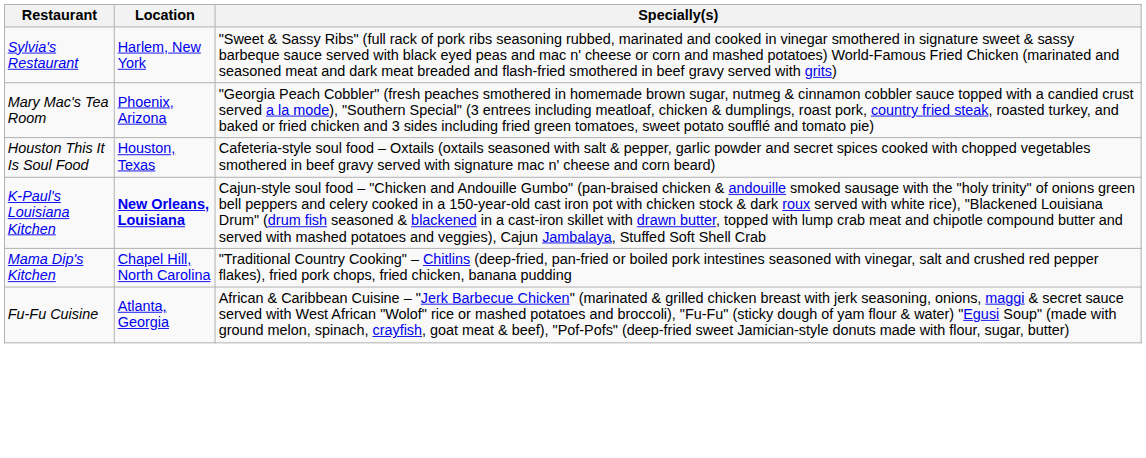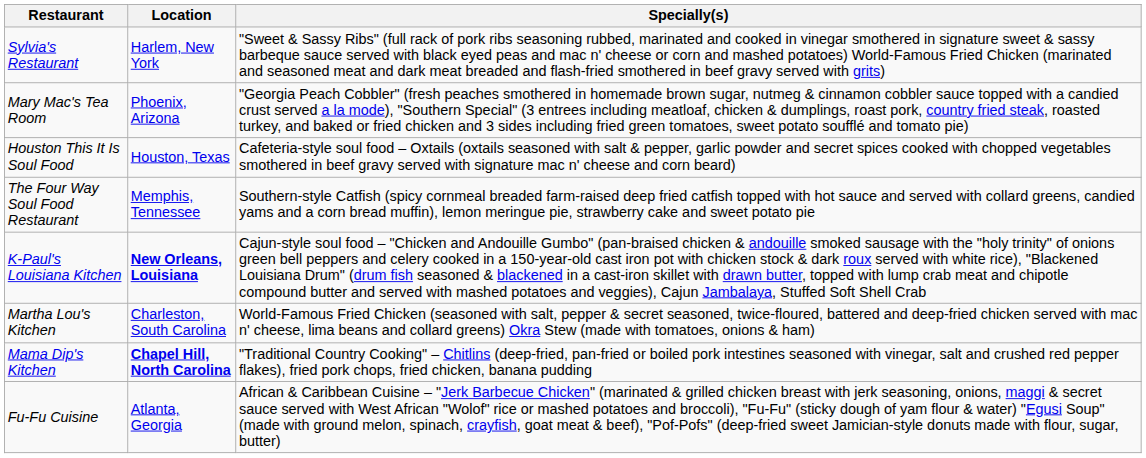 <table class="wikitable" style="width:100%;">
 <tr>
 <th>Restaurant</th>
 <th>Location</th>
 <th>Specially(s)</th>
 </tr>
 <tr>
 <td><em><a href='#'>Sylvia's Restaurant</a></em></td>
 <td><a href='#'>Harlem, New York</a></td>
 <td>"Sweet & Sassy Ribs" (full rack of pork ribs seasoning rubbed, marinated and cooked in vinegar smothered in signature sweet & sassy barbeque sauce served with black eyed peas and mac n' cheese or corn and mashed potatoes) World-Famous Fried Chicken (marinated and seasoned meat and dark meat breaded and flash-fried smothered in beef gravy served with <a href='#'>grits</a>)</td>
 </tr>
 <tr>
 <td><em>Mary Mac's Tea Room</em></td>
 <td><a href='#'>Phoenix, Arizona</a></td>
 <td>"Georgia Peach Cobbler" (fresh peaches smothered in homemade brown sugar, nutmeg & cinnamon cobbler sauce topped with a candied crust served <a href='#'>a la mode</a>), "Southern Special" (3 entrees including meatloaf, chicken & dumplings, roast pork, <a href='#'>country fried steak</a>, roasted turkey, and baked or fried chicken and 3 sides including fried green tomatoes, sweet potato soufflé and tomato pie)</td>
 </tr>
 <tr>
 <td><em>Houston This It Is Soul Food</em></td>
 <td><a href='#'>Houston, Texas</a></td>
 <td>Cafeteria-style soul food – Oxtails (oxtails seasoned with salt & pepper, garlic powder and secret spices cooked with chopped vegetables smothered in beef gravy served with signature mac n' cheese and corn beard)</td>
 </tr>
 <tr>
+<td><em>The Four Way Soul Food Restaurant</em></td>
+<td><a href='#'>Memphis, Tennessee</a></td>
+<td>Southern-style Catfish (spicy cornmeal breaded farm-raised deep fried catfish topped with hot sauce and served with collard greens, candied yams and a corn bread muffin), lemon meringue pie, strawberry cake and sweet potato pie</td>
+</tr>
+<tr>
 <td><em><a href='#'>K-Paul's Louisiana Kitchen</a></em></td>
 <td><strong><a href='#'>New Orleans, Louisiana</a></strong></td>
 <td>Cajun-style soul food – "Chicken and Andouille Gumbo" (pan-braised chicken & <a href='#'>andouille</a> smoked sausage with the "holy trinity" of onions green bell peppers and celery cooked in a 150-year-old cast iron pot with chicken stock & dark <a href='#'>roux</a> served with white rice), "Blackened Louisiana Drum" (<a href='#'>drum fish</a> seasoned & <a href='#'>blackened</a> in a cast-iron skillet with <a href='#'>drawn butter</a>, topped with lump crab meat and chipotle compound butter and served with mashed potatoes and veggies), Cajun <a href='#'>Jambalaya</a>, Stuffed Soft Shell Crab</td>
 </tr>
 <tr>
+<td><em>Martha Lou's Kitchen</em></td>
+<td><a href='#'>Charleston, South Carolina</a></td>
+<td>World-Famous Fried Chicken (seasoned with salt, pepper & secret seasoned, twice-floured, battered and deep-fried chicken served with mac n' cheese, lima beans and collard greens) <a href='#'>Okra</a> Stew (made with tomatoes, onions & ham)</td>
+</tr>
+<tr>
 <td><em><a href='#'>Mama Dip's Kitchen</a></em></td>
-<td><a href='#'>Chapel Hill, North Carolina</a></td>
+<td><strong><a href='#'>Chapel Hill, North Carolina</a></strong></td>
 <td>"Traditional Country Cooking" – <a href='#'>Chitlins</a> (deep-fried, pan-fried or boiled pork intestines seasoned with vinegar, salt and crushed red pepper flakes), fried pork chops, fried chicken, banana pudding</td>
 </tr>
 <tr>
 <td><em>Fu-Fu Cuisine</em></td>
 <td><a href='#'>Atlanta, Georgia</a></td>
 <td>African & Caribbean Cuisine – "<a href='#'>Jerk Barbecue Chicken</a>" (marinated & grilled chicken breast with jerk seasoning, onions, <a href='#'>maggi</a> & secret sauce served with West African "Wolof" rice or mashed potatoes and broccoli), "Fu-Fu" (sticky dough of yam flour & water) "<a href='#'>Egusi</a> Soup" (made with ground melon, spinach, <a href='#'>crayfish</a>, goat meat & beef), "Pof-Pofs" (deep-fried sweet Jamician-style donuts made with flour, sugar, butter)</td>
 </tr>
 </table>
